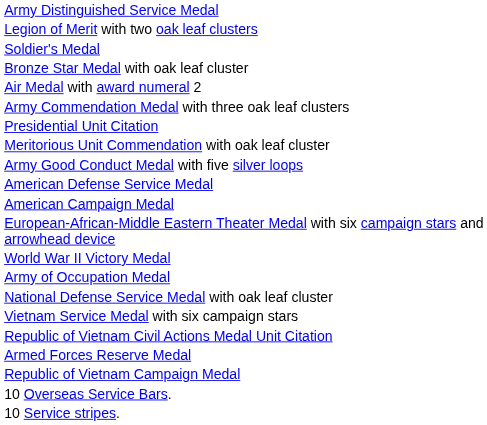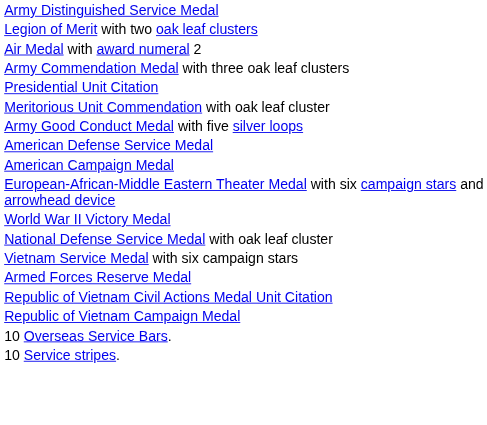 <table>
 <tr>
 <td></td>
 <td><a href='#'>Army Distinguished Service Medal</a></td>
 </tr>
 <tr>
 <td></td>
 <td><a href='#'>Legion of Merit</a> with two <a href='#'>oak leaf clusters</a></td>
-</tr>
-<tr>
-<td></td>
-<td><a href='#'>Soldier's Medal</a></td>
-</tr>
-<tr>
-<td></td>
-<td><a href='#'>Bronze Star Medal</a> with oak leaf cluster</td>
 </tr>
 <tr>
 <td><span></span></td>
 <td><a href='#'>Air Medal</a> with <a href='#'>award numeral</a> 2</td>
 </tr>
 <tr>
 <td></td>
 <td><a href='#'>Army Commendation Medal</a> with three oak leaf clusters</td>
 </tr>
 <tr>
 <td></td>
 <td><a href='#'>Presidential Unit Citation</a></td>
 </tr>
 <tr>
 <td></td>
 <td><a href='#'>Meritorious Unit Commendation</a> with oak leaf cluster</td>
 </tr>
 <tr>
 <td></td>
 <td><a href='#'>Army Good Conduct Medal</a> with five <a href='#'>silver loops</a></td>
 </tr>
 <tr>
 <td></td>
 <td><a href='#'>American Defense Service Medal</a></td>
 </tr>
 <tr>
 <td></td>
 <td><a href='#'>American Campaign Medal</a></td>
 </tr>
 <tr>
 <td></td>
 <td><a href='#'>European-African-Middle Eastern Theater Medal</a> with six <a href='#'>campaign stars</a> and <a href='#'>arrowhead device</a></td>
 </tr>
 <tr>
 <td></td>
 <td><a href='#'>World War II Victory Medal</a></td>
 </tr>
 <tr>
 <td></td>
-<td><a href='#'>Army of Occupation Medal</a></td>
-</tr>
-<tr>
-<td></td>
 <td><a href='#'>National Defense Service Medal</a> with oak leaf cluster</td>
 </tr>
 <tr>
 <td></td>
 <td><a href='#'>Vietnam Service Medal</a> with six campaign stars</td>
 </tr>
 <tr>
 <td></td>
-<td><a href='#'>Republic of Vietnam Civil Actions Medal Unit Citation</a></td>
+<td><a href='#'>Armed Forces Reserve Medal</a></td>
 </tr>
 <tr>
 <td></td>
-<td><a href='#'>Armed Forces Reserve Medal</a></td>
+<td><a href='#'>Republic of Vietnam Civil Actions Medal Unit Citation</a></td>
 </tr>
 <tr>
 <td></td>
 <td><a href='#'>Republic of Vietnam Campaign Medal</a></td>
 </tr>
 <tr>
 <td></td>
 <td>10 <a href='#'>Overseas Service Bars</a>.</td>
 </tr>
 <tr>
 <td></td>
 <td>10 <a href='#'>Service stripes</a>.</td>
 </tr>
 </table>
